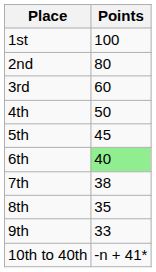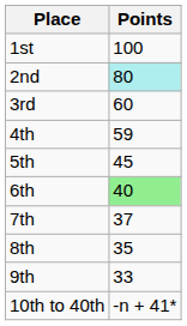 <table class="wikitable">
 <tr>
 <th>Place</th>
 <th>Points</th>
 </tr>
 <tr>
 <td>1st</td>
 <td>100</td>
 </tr>
 <tr>
 <td>2nd</td>
-<td>80</td>
+<td style="background: paleturquoise;">80</td>
 </tr>
 <tr>
 <td>3rd</td>
 <td>60</td>
 </tr>
 <tr>
 <td>4th</td>
-<td>50</td>
+<td>59</td>
 </tr>
 <tr>
 <td>5th</td>
 <td>45</td>
 </tr>
 <tr>
 <td>6th</td>
 <td style="background: lightgreen;">40</td>
 </tr>
 <tr>
 <td>7th</td>
-<td>38</td>
+<td>37</td>
 </tr>
 <tr>
 <td>8th</td>
 <td>35</td>
 </tr>
 <tr>
 <td>9th</td>
 <td>33</td>
 </tr>
 <tr>
 <td>10th to 40th</td>
 <td>-n + 41*</td>
 </tr>
 </table>
